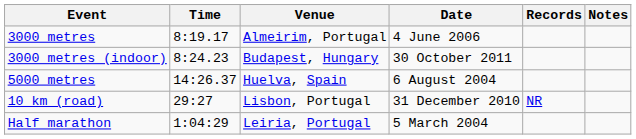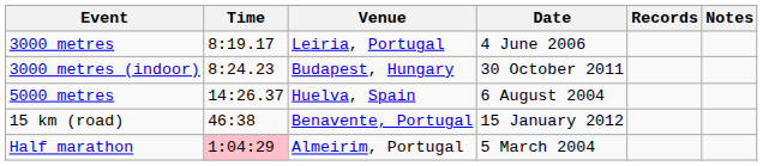 <table class="wikitable">
 <tr>
 <th>Event</th>
 <th>Time</th>
 <th>Venue</th>
 <th>Date</th>
 <th>Records</th>
 <th>Notes</th>
 </tr>
 <tr>
 <td><a href='#'>3000 metres</a></td>
 <td>8:19.17</td>
-<td><a href='#'>Almeirim</a>, Portugal</td>
+<td><a href='#'>Leiria</a>, <a href='#'>Portugal</a></td>
 <td>4 June 2006</td>
 <td></td>
 <td></td>
 </tr>
 <tr>
 <td><a href='#'>3000 metres (indoor)</a></td>
 <td>8:24.23</td>
 <td><a href='#'>Budapest</a>, <a href='#'>Hungary</a></td>
 <td>30 October 2011</td>
 <td></td>
 <td></td>
 </tr>
 <tr>
 <td><a href='#'>5000 metres</a></td>
 <td>14:26.37</td>
 <td><a href='#'>Huelva</a>, <a href='#'>Spain</a></td>
 <td>6 August 2004</td>
 <td></td>
 <td></td>
 </tr>
 <tr>
-<td><a href='#'>10 km (road)</a></td>
-<td>29:27</td>
-<td><a href='#'>Lisbon</a>, Portugal</td>
-<td>31 December 2010</td>
-<td><a href='#'>NR</a></td>
+<td>15 km (road)</td>
+<td>46:38</td>
+<td><a href='#'>Benavente, Portugal</a></td>
+<td>15 January 2012</td>
+<td></td>
 <td></td>
 </tr>
 <tr>
 <td><a href='#'>Half marathon</a></td>
-<td>1:04:29</td>
-<td><a href='#'>Leiria</a>, <a href='#'>Portugal</a></td>
+<td style="background: pink;">1:04:29</td>
+<td><a href='#'>Almeirim</a>, Portugal</td>
 <td>5 March 2004</td>
 <td></td>
 <td></td>
 </tr>
 </table>
